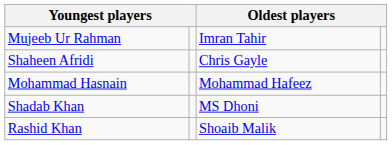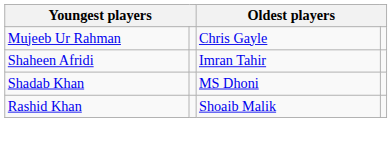 <table class="wikitable" style="margin: 1em auto 1em auto;">
 <tr>
 <th colspan="2" align="center">Youngest players</th>
 <th colspan="2" align="center">Oldest players</th>
 </tr>
 <tr>
 <td width=200> <a href='#'>Mujeeb Ur Rahman</a></td>
 <td></td>
-<td width=200> <a href='#'>Imran Tahir</a></td>
+<td width=200> <a href='#'>Chris Gayle</a></td>
 <td></td>
 </tr>
 <tr>
 <td width=200> <a href='#'>Shaheen Afridi</a></td>
 <td></td>
-<td width=200> <a href='#'>Chris Gayle</a></td>
-<td></td>
-</tr>
-<tr>
-<td width=200> <a href='#'>Mohammad Hasnain</a></td>
-<td></td>
-<td width=200> <a href='#'>Mohammad Hafeez</a></td>
+<td width=200> <a href='#'>Imran Tahir</a></td>
 <td></td>
 </tr>
 <tr>
 <td width=200> <a href='#'>Shadab Khan</a></td>
 <td></td>
 <td width=200> <a href='#'>MS Dhoni</a></td>
 <td></td>
 </tr>
 <tr>
 <td width=200> <a href='#'>Rashid Khan</a></td>
 <td></td>
 <td width=200> <a href='#'>Shoaib Malik</a></td>
 <td></td>
 </tr>
 </table>
